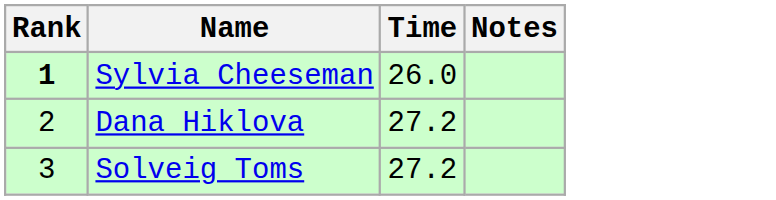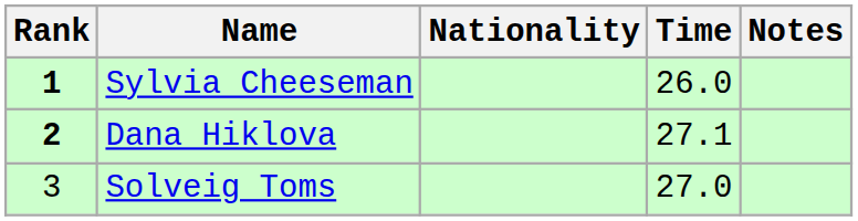 <table class="wikitable sortable" style="text-align:center">
 <tr>
 <th>Rank</th>
 <th>Name</th>
+<th>Nationality</th>
 <th>Time</th>
 <th>Notes</th>
 </tr>
 <tr bgcolor=ccffcc>
 <td><strong>1</strong></td>
 <td align=left><a href='#'>Sylvia Cheeseman</a></td>
+<td align=left></td>
 <td>26.0</td>
 <td></td>
 </tr>
 <tr bgcolor=ccffcc>
-<td>2</td>
+<td><strong>2</strong></td>
 <td align=left><a href='#'>Dana Hiklova</a></td>
-<td>27.2</td>
+<td align=left></td>
+<td>27.1</td>
 <td></td>
 </tr>
 <tr bgcolor=ccffcc>
 <td>3</td>
 <td align=left><a href='#'>Solveig Toms</a></td>
-<td>27.2</td>
+<td align=left></td>
+<td>27.0</td>
 <td></td>
 </tr>
 </table>
